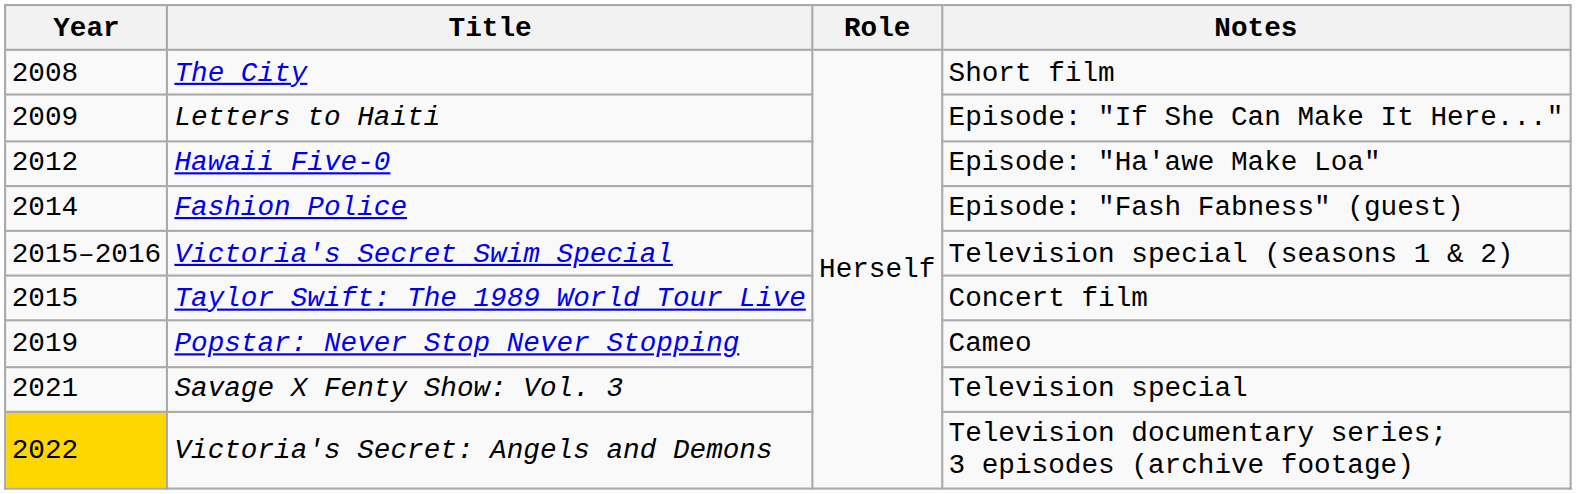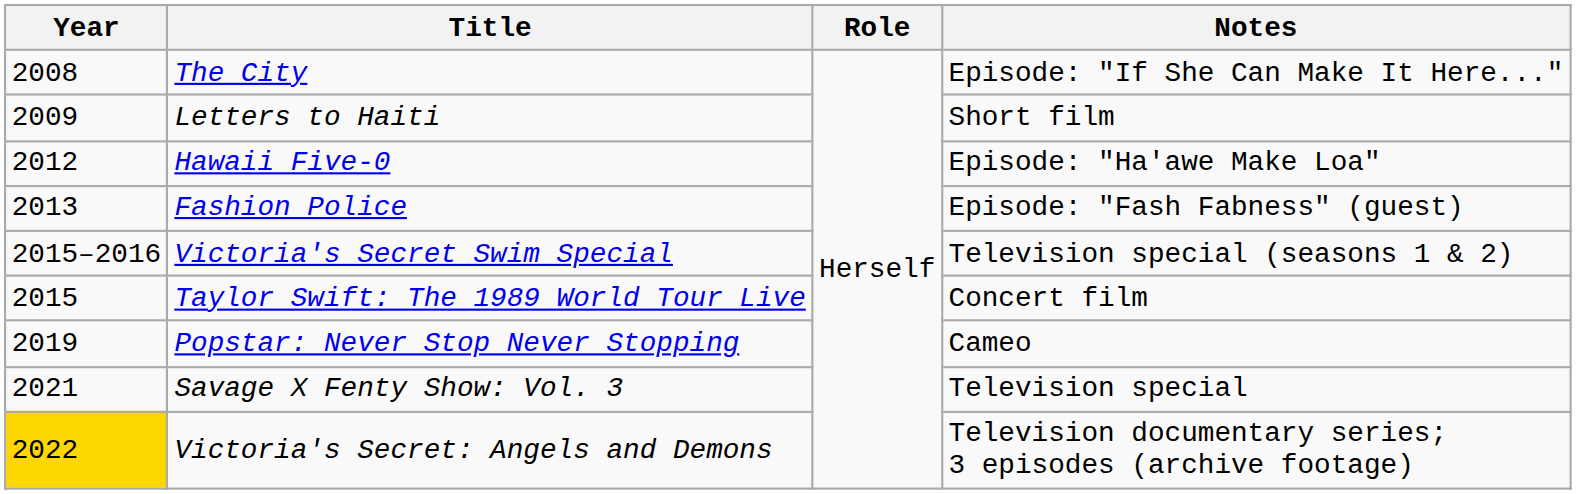 <table class="wikitable sortable">
 <tr>
 <th>Year</th>
 <th>Title</th>
 <th>Role</th>
 <th class="unsortable">Notes</th>
 </tr>
 <tr>
 <td>2008</td>
 <td><em><a href='#'>The City</a></em></td>
 <td rowspan="9">Herself</td>
-<td>Short film</td>
+<td>Episode: "If She Can Make It Here..."</td>
 </tr>
 <tr>
 <td>2009</td>
 <td><em>Letters to Haiti</em></td>
-<td>Episode: "If She Can Make It Here..."</td>
+<td>Short film</td>
 </tr>
 <tr>
 <td>2012</td>
 <td><em><a href='#'>Hawaii Five-0</a></em></td>
 <td>Episode: "Ha'awe Make Loa"</td>
 </tr>
 <tr>
-<td>2014</td>
+<td>2013</td>
 <td><em><a href='#'>Fashion Police</a></em></td>
 <td>Episode: "Fash Fabness" (guest)</td>
 </tr>
 <tr>
 <td>2015–2016</td>
 <td><em><a href='#'>Victoria's Secret Swim Special</a></em></td>
 <td>Television special (seasons 1 & 2)</td>
 </tr>
 <tr>
 <td>2015</td>
 <td><em><a href='#'>Taylor Swift: The 1989 World Tour Live</a></em></td>
 <td>Concert film</td>
 </tr>
 <tr>
 <td>2019</td>
 <td><em><a href='#'>Popstar: Never Stop Never Stopping</a></em></td>
 <td>Cameo</td>
 </tr>
 <tr>
 <td>2021</td>
 <td><em>Savage X Fenty Show: Vol. 3</em></td>
 <td>Television special</td>
 </tr>
 <tr>
 <td style="background: gold;">2022</td>
 <td><em>Victoria's Secret: Angels and Demons</em></td>
 <td>Television documentary series;<br>3 episodes (archive footage)</td>
 </tr>
 </table>
